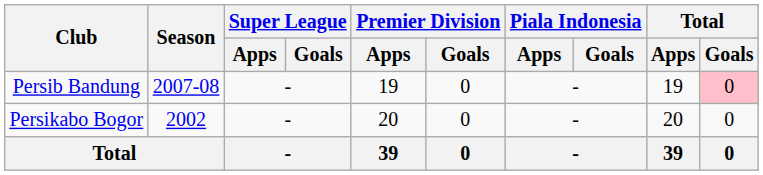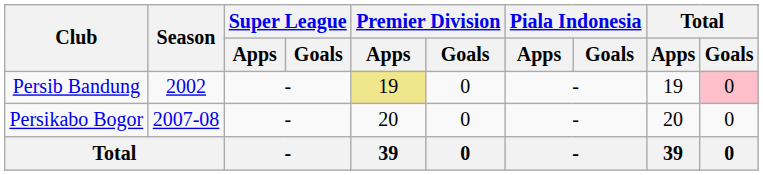 <table class="wikitable" style="font-size:90%; text-align:center;">
 <tr>
 <th rowspan="2">Club</th>
 <th rowspan="2">Season</th>
 <th colspan="2"><a href='#'>Super League</a></th>
 <th colspan="2"><a href='#'>Premier Division</a></th>
 <th colspan="2"><a href='#'>Piala Indonesia</a></th>
 <th colspan="2">Total</th>
 </tr>
 <tr>
 <th>Apps</th>
 <th>Goals</th>
 <th>Apps</th>
 <th>Goals</th>
 <th>Apps</th>
 <th>Goals</th>
 <th>Apps</th>
 <th>Goals</th>
 </tr>
 <tr>
 <td rowspan="1"><a href='#'>Persib Bandung</a></td>
-<td><a href='#'>2007-08</a></td>
+<td><a href='#'>2002</a></td>
 <td colspan="2">-</td>
-<td>19</td>
+<td style="background: khaki;">19</td>
 <td>0</td>
 <td colspan="2">-</td>
 <td>19</td>
 <td style="background: pink;">0</td>
 </tr>
 <tr>
 <td rowspan="1"><a href='#'>Persikabo Bogor</a></td>
-<td><a href='#'>2002</a></td>
+<td><a href='#'>2007-08</a></td>
 <td colspan="2">-</td>
 <td>20</td>
 <td>0</td>
 <td colspan="2">-</td>
 <td>20</td>
 <td>0</td>
 </tr>
 <tr>
 <th colspan="2">Total</th>
 <th colspan="2">-</th>
 <th>39</th>
 <th>0</th>
 <th colspan="2">-</th>
 <th>39</th>
 <th>0</th>
 </tr>
 </table>
